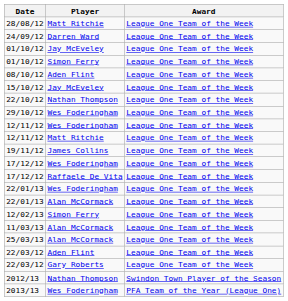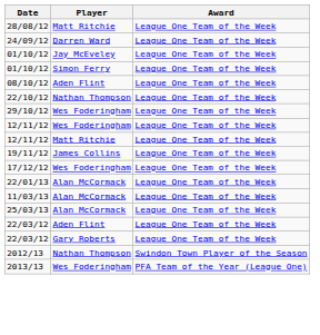 <table class="wikitable">
 <tr>
 <th>Date</th>
 <th>Player</th>
 <th>Award</th>
 </tr>
 <tr>
 <td>28/08/12</td>
 <td> <a href='#'>Matt Ritchie</a></td>
 <td><a href='#'>League One Team of the Week</a></td>
 </tr>
 <tr>
 <td>24/09/12</td>
 <td> <a href='#'>Darren Ward</a></td>
 <td><a href='#'>League One Team of the Week</a></td>
 </tr>
 <tr>
 <td>01/10/12</td>
 <td> <a href='#'>Jay McEveley</a></td>
 <td><a href='#'>League One Team of the Week</a></td>
 </tr>
 <tr>
 <td>01/10/12</td>
 <td> <a href='#'>Simon Ferry</a></td>
 <td><a href='#'>League One Team of the Week</a></td>
 </tr>
 <tr>
 <td>08/10/12</td>
 <td> <a href='#'>Aden Flint</a></td>
-<td><a href='#'>League One Team of the Week</a></td>
-</tr>
-<tr>
-<td>15/10/12</td>
-<td> <a href='#'>Jay McEveley</a></td>
 <td><a href='#'>League One Team of the Week</a></td>
 </tr>
 <tr>
 <td>22/10/12</td>
 <td> <a href='#'>Nathan Thompson</a></td>
 <td><a href='#'>League One Team of the Week</a></td>
 </tr>
 <tr>
 <td>29/10/12</td>
 <td> <a href='#'>Wes Foderingham</a></td>
 <td><a href='#'>League One Team of the Week</a></td>
 </tr>
 <tr>
 <td>12/11/12</td>
 <td> <a href='#'>Wes Foderingham</a></td>
 <td><a href='#'>League One Team of the Week</a></td>
 </tr>
 <tr>
 <td>12/11/12</td>
 <td> <a href='#'>Matt Ritchie</a></td>
 <td><a href='#'>League One Team of the Week</a></td>
 </tr>
 <tr>
 <td>19/11/12</td>
 <td> <a href='#'>James Collins</a></td>
 <td><a href='#'>League One Team of the Week</a></td>
 </tr>
 <tr>
 <td>17/12/12</td>
 <td> <a href='#'>Wes Foderingham</a></td>
 <td><a href='#'>League One Team of the Week</a></td>
 </tr>
 <tr>
-<td>17/12/12</td>
-<td> <a href='#'>Raffaele De Vita</a></td>
-<td><a href='#'>League One Team of the Week</a></td>
-</tr>
-<tr>
-<td>22/01/13</td>
-<td> <a href='#'>Wes Foderingham</a></td>
-<td><a href='#'>League One Team of the Week</a></td>
-</tr>
-<tr>
 <td>22/01/13</td>
 <td> <a href='#'>Alan McCormack</a></td>
-<td><a href='#'>League One Team of the Week</a></td>
-</tr>
-<tr>
-<td>12/02/13</td>
-<td> <a href='#'>Simon Ferry</a></td>
 <td><a href='#'>League One Team of the Week</a></td>
 </tr>
 <tr>
 <td>11/03/13</td>
 <td> <a href='#'>Alan McCormack</a></td>
 <td><a href='#'>League One Team of the Week</a></td>
 </tr>
 <tr>
 <td>25/03/13</td>
 <td> <a href='#'>Alan McCormack</a></td>
 <td><a href='#'>League One Team of the Week</a></td>
 </tr>
 <tr>
 <td>22/03/12</td>
 <td> <a href='#'>Aden Flint</a></td>
 <td><a href='#'>League One Team of the Week</a></td>
 </tr>
 <tr>
 <td>22/03/12</td>
 <td> <a href='#'>Gary Roberts</a></td>
 <td><a href='#'>League One Team of the Week</a></td>
 </tr>
 <tr>
 <td>2012/13</td>
 <td> <a href='#'>Nathan Thompson</a></td>
 <td><a href='#'>Swindon Town Player of the Season</a></td>
 </tr>
 <tr>
 <td>2013/13</td>
 <td> <a href='#'>Wes Foderingham</a></td>
 <td><a href='#'>PFA Team of the Year (League One)</a></td>
 </tr>
 </table>
